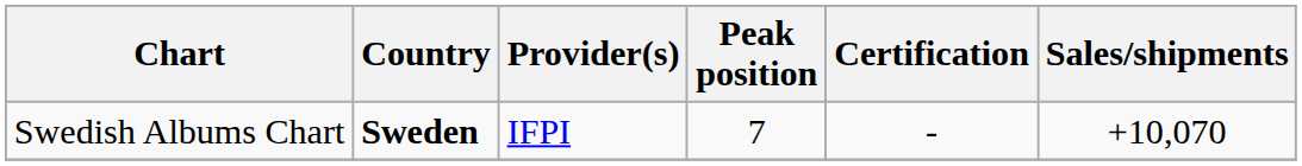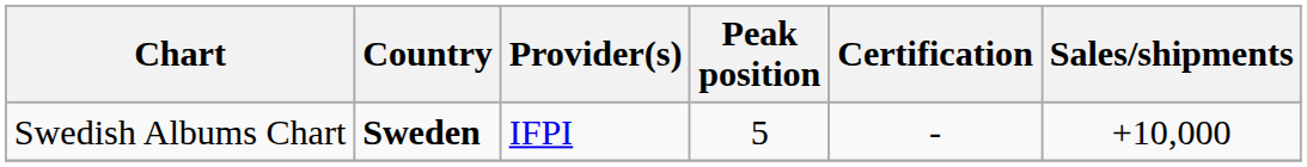 <table class="wikitable sortable">
 <tr>
 <th align="left">Chart</th>
 <th align="left">Country</th>
 <th align="left">Provider(s)</th>
 <th align="left">Peak<br>position</th>
 <th align="left">Certification</th>
 <th align="left">Sales/shipments</th>
 </tr>
 <tr>
 <td align="left">Swedish Albums Chart</td>
 <td align="left"><strong>Sweden</strong></td>
 <td align="left"><a href='#'>IFPI</a></td>
-<td align="center">7</td>
+<td align="center">5</td>
 <td align="center">-</td>
-<td align="center">+10,070</td>
+<td align="center">+10,000</td>
 </tr>
 <tr>
 </tr>
 </table>
